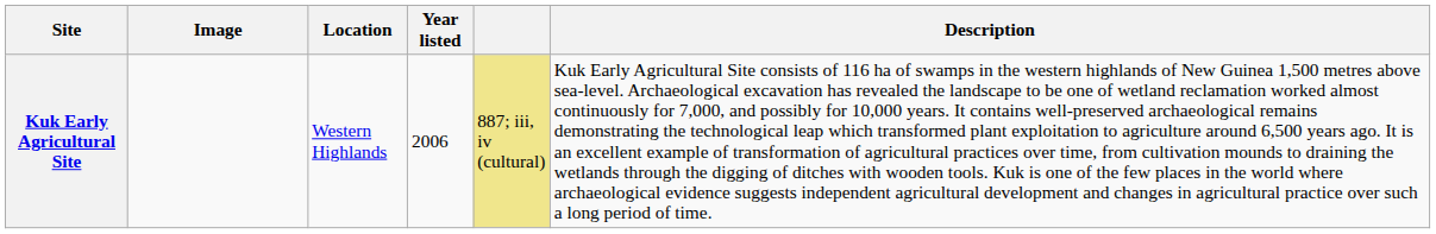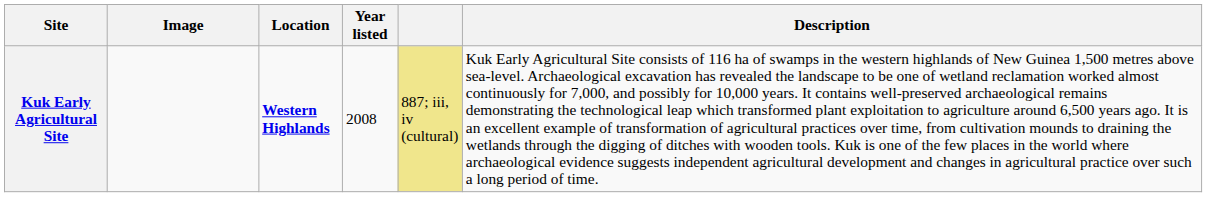 <table class="wikitable sortable plainrowheaders">
 <tr>
 <th style="width:100px;" scope="col">Site</th>
 <th class="unsortable"  style="width:150px;" scope="col">Image</th>
 <th style="width:80px;" scope="col">Location</th>
 <th style="width:50px;" scope="col">Year listed</th>
 <th style="width:60px;" scope="col" data-sort-type="number"></th>
 <th scope="col" class="unsortable">Description</th>
 </tr>
 <tr>
 <th scope="row"><a href='#'>Kuk Early Agricultural Site</a></th>
 <td></td>
-<td><a href='#'>Western Highlands</a></td>
-<td>2006</td>
+<td><strong><a href='#'>Western Highlands</a></strong></td>
+<td>2008</td>
 <td style="background: khaki;">887; iii, iv (cultural)</td>
 <td>Kuk Early Agricultural Site consists of 116 ha of swamps in the western highlands of New Guinea 1,500 metres above sea-level. Archaeological excavation has revealed the landscape to be one of wetland reclamation worked almost continuously for 7,000, and possibly for 10,000 years. It contains well-preserved archaeological remains demonstrating the technological leap which transformed plant exploitation to agriculture around 6,500 years ago. It is an excellent example of transformation of agricultural practices over time, from cultivation mounds to draining the wetlands through the digging of ditches with wooden tools. Kuk is one of the few places in the world where archaeological evidence suggests independent agricultural development and changes in agricultural practice over such a long period of time.</td>
 </tr>
 </table>
